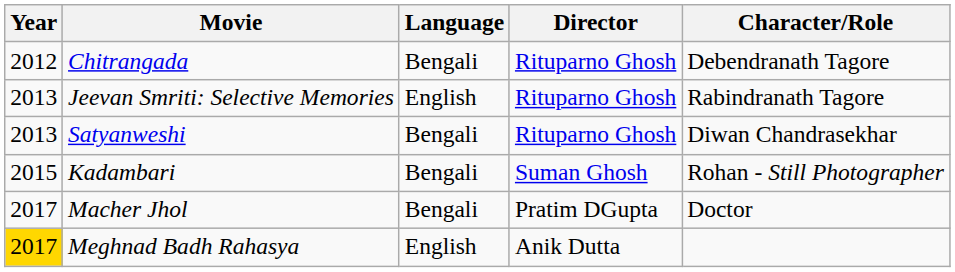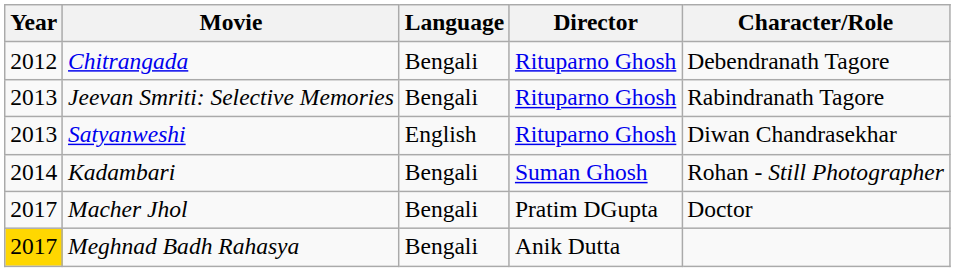 <table class="wikitable">
 <tr>
 <th>Year</th>
 <th>Movie</th>
 <th>Language</th>
 <th>Director</th>
 <th>Character/Role</th>
 </tr>
 <tr>
 <td>2012</td>
 <td><a href='#'><em>Chitrangada</em></a></td>
 <td>Bengali</td>
 <td><a href='#'>Rituparno Ghosh</a></td>
 <td>Debendranath Tagore</td>
 </tr>
 <tr>
 <td>2013</td>
 <td><em>Jeevan Smriti: Selective Memories</em></td>
-<td>English</td>
+<td>Bengali</td>
 <td><a href='#'>Rituparno Ghosh</a></td>
 <td>Rabindranath Tagore</td>
 </tr>
 <tr>
 <td>2013</td>
 <td><a href='#'><em>Satyanweshi</em></a></td>
-<td>Bengali</td>
+<td>English</td>
 <td><a href='#'>Rituparno Ghosh</a></td>
 <td>Diwan Chandrasekhar</td>
 </tr>
 <tr>
-<td>2015</td>
+<td>2014</td>
 <td><em>Kadambari</em></td>
 <td>Bengali</td>
 <td><a href='#'>Suman Ghosh</a></td>
 <td>Rohan - <em>Still Photographer</em></td>
 </tr>
 <tr>
 <td>2017</td>
 <td><em>Macher Jhol</em></td>
 <td>Bengali</td>
 <td>Pratim DGupta</td>
 <td>Doctor</td>
 </tr>
 <tr>
 <td style="background: gold;">2017</td>
 <td><em>Meghnad Badh Rahasya</em></td>
-<td>English</td>
+<td>Bengali</td>
 <td>Anik Dutta</td>
 <td></td>
 </tr>
 </table>
